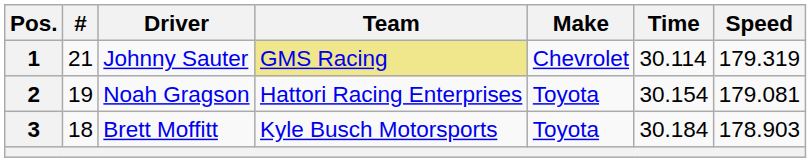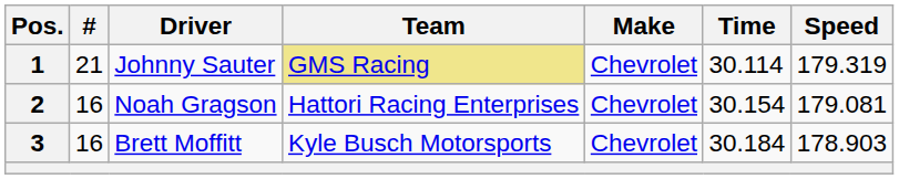 <table class="wikitable" style="font-size:95%">
 <tr>
 <th>Pos.</th>
 <th>#</th>
 <th>Driver</th>
 <th>Team</th>
 <th>Make</th>
 <th>Time</th>
 <th>Speed</th>
 </tr>
 <tr>
 <th>1</th>
 <td>21</td>
 <td><a href='#'>Johnny Sauter</a></td>
 <td style="background: khaki;"><a href='#'>GMS Racing</a></td>
 <td><a href='#'>Chevrolet</a></td>
 <td>30.114</td>
 <td>179.319</td>
 </tr>
 <tr>
 <th>2</th>
-<td>19</td>
+<td>16</td>
 <td><a href='#'>Noah Gragson</a></td>
 <td><a href='#'>Hattori Racing Enterprises</a></td>
-<td><a href='#'>Toyota</a></td>
+<td><a href='#'>Chevrolet</a></td>
 <td>30.154</td>
 <td>179.081</td>
 </tr>
 <tr>
 <th>3</th>
-<td>18</td>
+<td>16</td>
 <td><a href='#'>Brett Moffitt</a></td>
 <td><a href='#'>Kyle Busch Motorsports</a></td>
-<td><a href='#'>Toyota</a></td>
+<td><a href='#'>Chevrolet</a></td>
 <td>30.184</td>
 <td>178.903</td>
 </tr>
 <tr>
 <th colspan="7"></th>
 </tr>
 </table>
